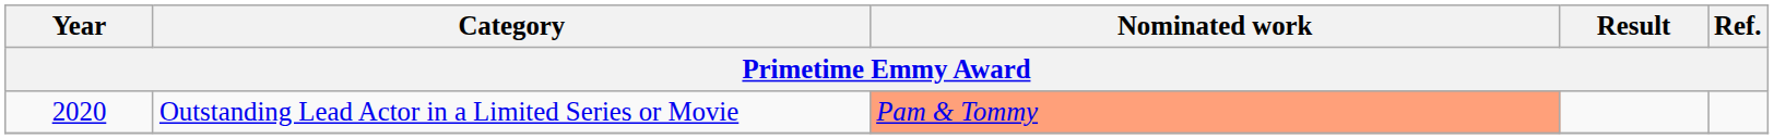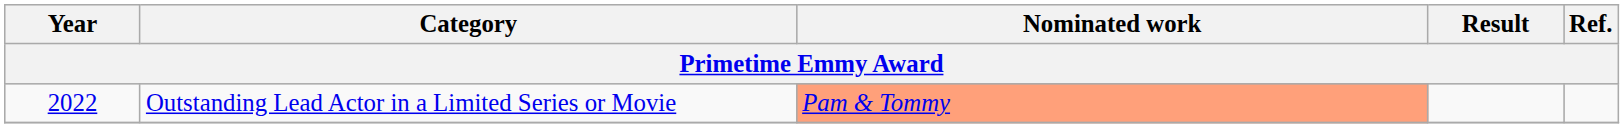 <table class=wikitable>
 <tr>
 <th scope="col" style="width:5em;">Year</th>
 <th scope="col" style="width:26em;">Category</th>
 <th scope="col" style="width:25em;">Nominated work</th>
 <th scope="col" style="width:5em;">Result</th>
 <th>Ref.</th>
 </tr>
 <tr>
 <th colspan=5><a href='#'>Primetime Emmy Award</a></th>
 </tr>
 <tr>
-<td style="text-align:center;"><a href='#'>2020</a></td>
+<td style="text-align:center;"><a href='#'>2022</a></td>
 <td><a href='#'>Outstanding Lead Actor in a Limited Series or Movie</a></td>
 <td style="background: lightsalmon;"><em><a href='#'>Pam & Tommy</a></em></td>
 <td></td>
 <td style="text-align:center;"></td>
 </tr>
 <tr>
 </tr>
 </table>
